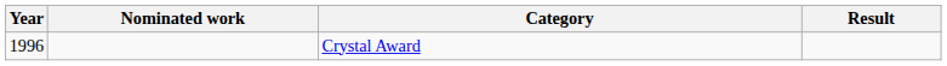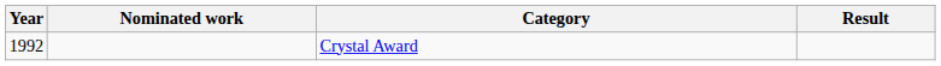 <table class=wikitable>
 <tr>
 <th width=4%>Year</th>
 <th width=29%>Nominated work</th>
 <th width=52%>Category</th>
 <th width=15%>Result</th>
 </tr>
 <tr>
-<td align=center>1996</td>
+<td align=center>1992</td>
 <td></td>
 <td><a href='#'>Crystal Award</a></td>
 <td></td>
 </tr>
 </table>
